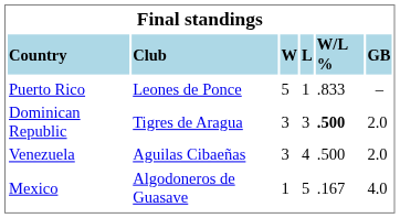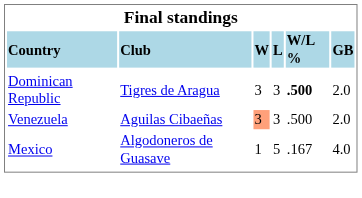 <table cellpadding="1" width="350px" style="font-size: 90%; border: 1px solid gray;">
 <tr align="center" style="font-size: larger;">
 <td colspan=6><strong>Final standings</strong></td>
 </tr>
 <tr style="background:lightblue;">
 <td><strong>Country</strong></td>
 <td><strong>Club</strong></td>
 <td><strong>W</strong></td>
 <td><strong>L</strong></td>
 <td><strong>W/L %</strong></td>
 <td><strong>GB</strong></td>
 </tr>
 <tr align="center" style="vertical-align: middle;" style="background:lightblue;">
 </tr>
 <tr>
-<td> <a href='#'>Puerto Rico</a></td>
-<td><a href='#'>Leones de Ponce</a></td>
-<td>5</td>
-<td>1</td>
-<td>.833</td>
-<td>  –</td>
-</tr>
-<tr>
 <td> <a href='#'>Dominican Republic</a></td>
 <td><a href='#'>Tigres de Aragua</a></td>
 <td>3</td>
 <td>3</td>
 <td><strong>.500</strong></td>
 <td>2.0</td>
 </tr>
 <tr>
 <td> <a href='#'>Venezuela</a></td>
 <td><a href='#'>Aguilas Cibaeñas</a></td>
+<td style="background: lightsalmon;">3</td>
 <td>3</td>
-<td>4</td>
 <td>.500</td>
 <td>2.0</td>
 </tr>
 <tr>
 <td> <a href='#'>Mexico</a></td>
 <td><a href='#'>Algodoneros de Guasave</a></td>
 <td>1</td>
 <td>5</td>
 <td>.167</td>
 <td>4.0</td>
 </tr>
 <tr>
 </tr>
 </table>
